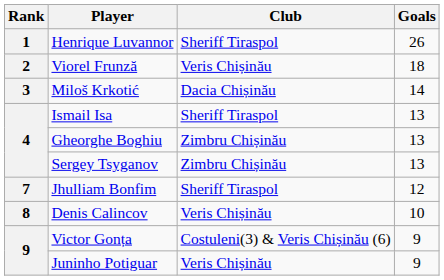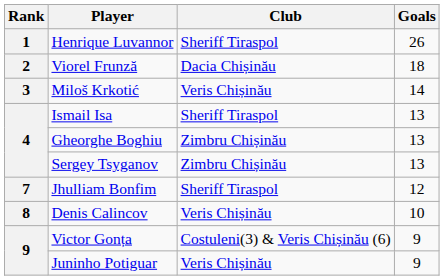 <table class="wikitable">
 <tr>
 <th>Rank</th>
 <th>Player</th>
 <th>Club</th>
 <th>Goals</th>
 </tr>
 <tr>
 <th rowspan=1 align=center>1</th>
 <td> <a href='#'>Henrique Luvannor</a></td>
 <td><a href='#'>Sheriff Tiraspol</a></td>
 <td align=center>26</td>
 </tr>
 <tr>
 <th rowspan=1 align=center>2</th>
 <td> <a href='#'>Viorel Frunză</a></td>
-<td><a href='#'>Veris Chișinău</a></td>
+<td><a href='#'>Dacia Chișinău</a></td>
 <td align=center>18</td>
 </tr>
 <tr>
 <th rowspan=1 align=center>3</th>
 <td> <a href='#'>Miloš Krkotić</a></td>
-<td><a href='#'>Dacia Chișinău</a></td>
+<td><a href='#'>Veris Chișinău</a></td>
 <td align=center>14</td>
 </tr>
 <tr>
 <th rowspan=3 align=center>4</th>
 <td> <a href='#'>Ismail Isa</a></td>
 <td><a href='#'>Sheriff Tiraspol</a></td>
 <td align=center>13</td>
 </tr>
 <tr>
 <td> <a href='#'>Gheorghe Boghiu</a></td>
 <td><a href='#'>Zimbru Chișinău</a></td>
 <td align=center>13</td>
 </tr>
 <tr>
 <td> <a href='#'>Sergey Tsyganov</a></td>
 <td><a href='#'>Zimbru Chișinău</a></td>
 <td align=center>13</td>
 </tr>
 <tr>
 <th rowspan=1 align=center>7</th>
 <td> <a href='#'>Jhulliam Bonfim</a></td>
 <td><a href='#'>Sheriff Tiraspol</a></td>
 <td align=center>12</td>
 </tr>
 <tr>
 <th rowspan=1 align=center>8</th>
 <td> <a href='#'>Denis Calincov</a></td>
 <td><a href='#'>Veris Chișinău</a></td>
 <td align=center>10</td>
 </tr>
 <tr>
 <th rowspan=2 align=center>9</th>
 <td> <a href='#'>Victor Gonța</a></td>
 <td><a href='#'>Costuleni</a>(3) & <a href='#'>Veris Chișinău</a> (6)</td>
 <td align=center>9</td>
 </tr>
 <tr>
 <td> <a href='#'>Juninho Potiguar</a></td>
 <td><a href='#'>Veris Chișinău</a></td>
 <td align=center>9</td>
 </tr>
 </table>
